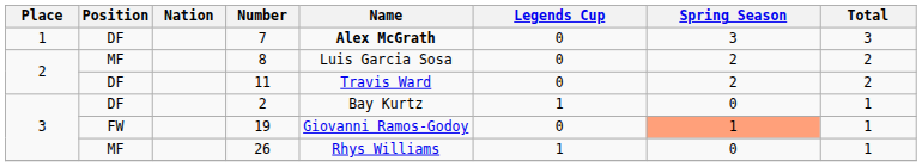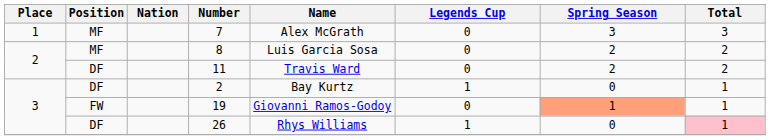 <table class="wikitable" style="font-size: 95%; text-align: center;">
 <tr>
 <th width=60>Place</th>
 <th width=60>Position</th>
 <th width=60>Nation</th>
 <th width=60>Number</th>
 <th width=150>Name</th>
 <th width=150><a href='#'>Legends Cup</a></th>
 <th width=150><a href='#'>Spring Season</a></th>
 <th width=80><strong>Total</strong></th>
 </tr>
 <tr>
 <td>1</td>
-<td>DF</td>
+<td>MF</td>
 <td></td>
 <td>7</td>
-<td><strong>Alex McGrath</strong></td>
+<td>Alex McGrath</td>
 <td>0</td>
 <td>3</td>
 <td>3</td>
 </tr>
 <tr>
 <td rowspan="2">2</td>
 <td>MF</td>
 <td></td>
 <td>8</td>
 <td>Luis Garcia Sosa</td>
 <td>0</td>
 <td>2</td>
 <td>2</td>
 </tr>
 <tr>
 <td>DF</td>
 <td></td>
 <td>11</td>
 <td><a href='#'>Travis Ward</a></td>
 <td>0</td>
 <td>2</td>
 <td>2</td>
 </tr>
 <tr>
 <td rowspan="3">3</td>
 <td>DF</td>
 <td></td>
 <td>2</td>
 <td>Bay Kurtz</td>
 <td>1</td>
 <td>0</td>
 <td>1</td>
 </tr>
 <tr>
 <td>FW</td>
 <td></td>
 <td>19</td>
 <td><a href='#'>Giovanni Ramos-Godoy</a></td>
 <td>0</td>
 <td style="background: lightsalmon;">1</td>
 <td>1</td>
 </tr>
 <tr>
-<td>MF</td>
+<td>DF</td>
 <td></td>
 <td>26</td>
 <td><a href='#'>Rhys Williams</a></td>
 <td>1</td>
 <td>0</td>
-<td>1</td>
+<td style="background: pink;">1</td>
 </tr>
 <tr>
 </tr>
 </table>
